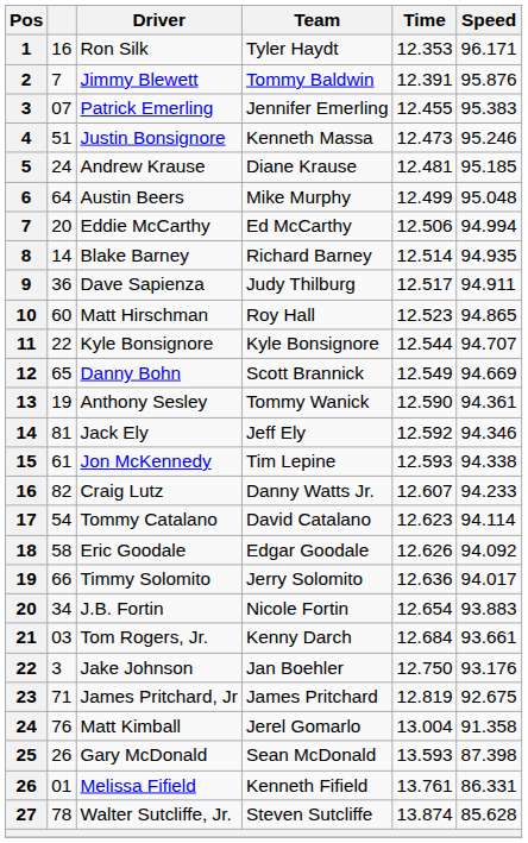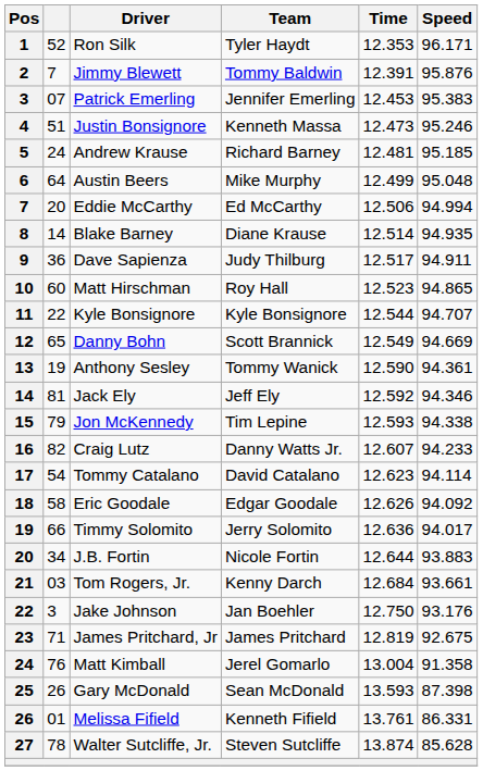 <table class="wikitable" style="font-size:98%">
 <tr>
 <th>Pos</th>
 <th></th>
 <th>Driver</th>
 <th>Team</th>
 <th>Time</th>
 <th>Speed</th>
 </tr>
 <tr>
 <th>1</th>
-<td>16</td>
+<td>52</td>
 <td>Ron Silk</td>
 <td>Tyler Haydt</td>
 <td>12.353</td>
 <td>96.171</td>
 </tr>
 <tr>
 <th>2</th>
 <td>7</td>
 <td><a href='#'>Jimmy Blewett</a></td>
 <td><a href='#'>Tommy Baldwin</a></td>
 <td>12.391</td>
 <td>95.876</td>
 </tr>
 <tr>
 <th>3</th>
 <td>07</td>
 <td><a href='#'>Patrick Emerling</a></td>
 <td>Jennifer Emerling</td>
-<td>12.455</td>
+<td>12.453</td>
 <td>95.383</td>
 </tr>
 <tr>
 <th>4</th>
 <td>51</td>
 <td><a href='#'>Justin Bonsignore</a></td>
 <td>Kenneth Massa</td>
 <td>12.473</td>
 <td>95.246</td>
 </tr>
 <tr>
 <th>5</th>
 <td>24</td>
 <td>Andrew Krause</td>
-<td>Diane Krause</td>
+<td>Richard Barney</td>
 <td>12.481</td>
 <td>95.185</td>
 </tr>
 <tr>
 <th>6</th>
 <td>64</td>
 <td>Austin Beers</td>
 <td>Mike Murphy</td>
 <td>12.499</td>
 <td>95.048</td>
 </tr>
 <tr>
 <th>7</th>
 <td>20</td>
 <td>Eddie McCarthy</td>
 <td>Ed McCarthy</td>
 <td>12.506</td>
 <td>94.994</td>
 </tr>
 <tr>
 <th>8</th>
 <td>14</td>
 <td>Blake Barney</td>
-<td>Richard Barney</td>
+<td>Diane Krause</td>
 <td>12.514</td>
 <td>94.935</td>
 </tr>
 <tr>
 <th>9</th>
 <td>36</td>
 <td>Dave Sapienza</td>
 <td>Judy Thilburg</td>
 <td>12.517</td>
 <td>94.911</td>
 </tr>
 <tr>
 <th>10</th>
 <td>60</td>
 <td>Matt Hirschman</td>
 <td>Roy Hall</td>
 <td>12.523</td>
 <td>94.865</td>
 </tr>
 <tr>
 <th>11</th>
 <td>22</td>
 <td>Kyle Bonsignore</td>
 <td>Kyle Bonsignore</td>
 <td>12.544</td>
 <td>94.707</td>
 </tr>
 <tr>
 <th>12</th>
 <td>65</td>
 <td><a href='#'>Danny Bohn</a></td>
 <td>Scott Brannick</td>
 <td>12.549</td>
 <td>94.669</td>
 </tr>
 <tr>
 <th>13</th>
 <td>19</td>
 <td>Anthony Sesley</td>
 <td>Tommy Wanick</td>
 <td>12.590</td>
 <td>94.361</td>
 </tr>
 <tr>
 <th>14</th>
 <td>81</td>
 <td>Jack Ely</td>
 <td>Jeff Ely</td>
 <td>12.592</td>
 <td>94.346</td>
 </tr>
 <tr>
 <th>15</th>
-<td>61</td>
+<td>79</td>
 <td><a href='#'>Jon McKennedy</a></td>
 <td>Tim Lepine</td>
 <td>12.593</td>
 <td>94.338</td>
 </tr>
 <tr>
 <th>16</th>
 <td>82</td>
 <td>Craig Lutz</td>
 <td>Danny Watts Jr.</td>
 <td>12.607</td>
 <td>94.233</td>
 </tr>
 <tr>
 <th>17</th>
 <td>54</td>
 <td>Tommy Catalano</td>
 <td>David Catalano</td>
 <td>12.623</td>
 <td>94.114</td>
 </tr>
 <tr>
 <th>18</th>
 <td>58</td>
 <td>Eric Goodale</td>
 <td>Edgar Goodale</td>
 <td>12.626</td>
 <td>94.092</td>
 </tr>
 <tr>
 <th>19</th>
 <td>66</td>
 <td>Timmy Solomito</td>
 <td>Jerry Solomito</td>
 <td>12.636</td>
 <td>94.017</td>
 </tr>
 <tr>
 <th>20</th>
 <td>34</td>
 <td>J.B. Fortin</td>
 <td>Nicole Fortin</td>
-<td>12.654</td>
+<td>12.644</td>
 <td>93.883</td>
 </tr>
 <tr>
 <th>21</th>
 <td>03</td>
 <td>Tom Rogers, Jr.</td>
 <td>Kenny Darch</td>
 <td>12.684</td>
 <td>93.661</td>
 </tr>
 <tr>
 <th>22</th>
 <td>3</td>
 <td>Jake Johnson</td>
 <td>Jan Boehler</td>
 <td>12.750</td>
 <td>93.176</td>
 </tr>
 <tr>
 <th>23</th>
 <td>71</td>
 <td>James Pritchard, Jr</td>
 <td>James Pritchard</td>
 <td>12.819</td>
 <td>92.675</td>
 </tr>
 <tr>
 <th>24</th>
 <td>76</td>
 <td>Matt Kimball</td>
 <td>Jerel Gomarlo</td>
 <td>13.004</td>
 <td>91.358</td>
 </tr>
 <tr>
 <th>25</th>
 <td>26</td>
 <td>Gary McDonald</td>
 <td>Sean McDonald</td>
 <td>13.593</td>
 <td>87.398</td>
 </tr>
 <tr>
 <th>26</th>
 <td>01</td>
 <td><a href='#'>Melissa Fifield</a></td>
 <td>Kenneth Fifield</td>
 <td>13.761</td>
 <td>86.331</td>
 </tr>
 <tr>
 <th>27</th>
 <td>78</td>
 <td>Walter Sutcliffe, Jr.</td>
 <td>Steven Sutcliffe</td>
 <td>13.874</td>
 <td>85.628</td>
 </tr>
 <tr>
 <th colspan="6"></th>
 </tr>
 <tr>
 </tr>
 </table>
